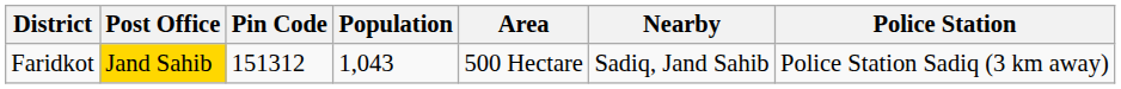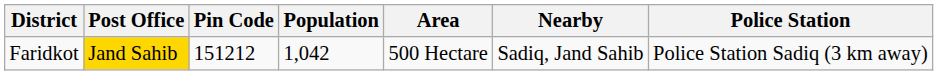 <table class="wikitable">
 <tr>
 <th>District</th>
 <th>Post Office</th>
 <th>Pin Code</th>
 <th>Population</th>
 <th>Area</th>
 <th>Nearby</th>
 <th>Police Station</th>
 </tr>
 <tr>
 <td>Faridkot</td>
 <td style="background: gold;">Jand Sahib</td>
-<td>151312</td>
-<td>1,043</td>
+<td>151212</td>
+<td>1,042</td>
 <td>500 Hectare</td>
 <td>Sadiq, Jand Sahib</td>
 <td>Police Station Sadiq (3 km away)</td>
 </tr>
 </table>
